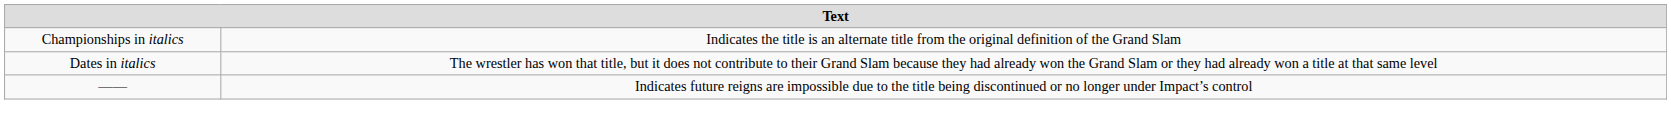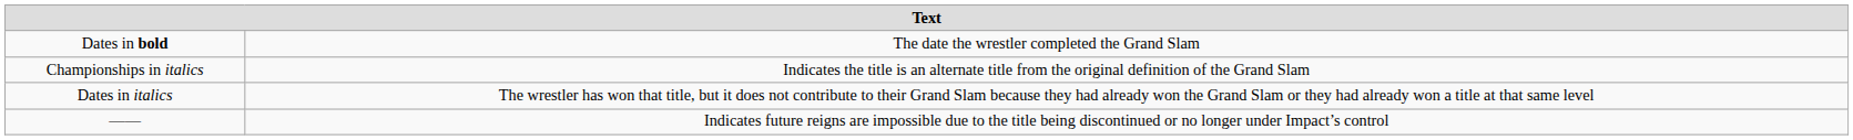 <table class="wikitable"  style="width:100%; font-size:85%; text-align:center;">
 <tr>
 <th style="background: #DDDDDD;" colspan="2">Text</th>
+</tr>
+<tr>
+<td>Dates in <strong>bold</strong></td>
+<td>The date the wrestler completed the Grand Slam</td>
 </tr>
 <tr>
 <td>Championships in <em>italics</em></td>
 <td>Indicates the title is an alternate title from the original definition of the Grand Slam</td>
 </tr>
 <tr>
 <td>Dates in <em>italics</em></td>
 <td>The wrestler has won that title, but it does not contribute to their Grand Slam because they had already won the Grand Slam or they had already won a title at that same level</td>
 </tr>
 <tr>
 <td>——</td>
 <td>Indicates future reigns are impossible due to the title being discontinued or no longer under Impact’s control</td>
 </tr>
 </table>
